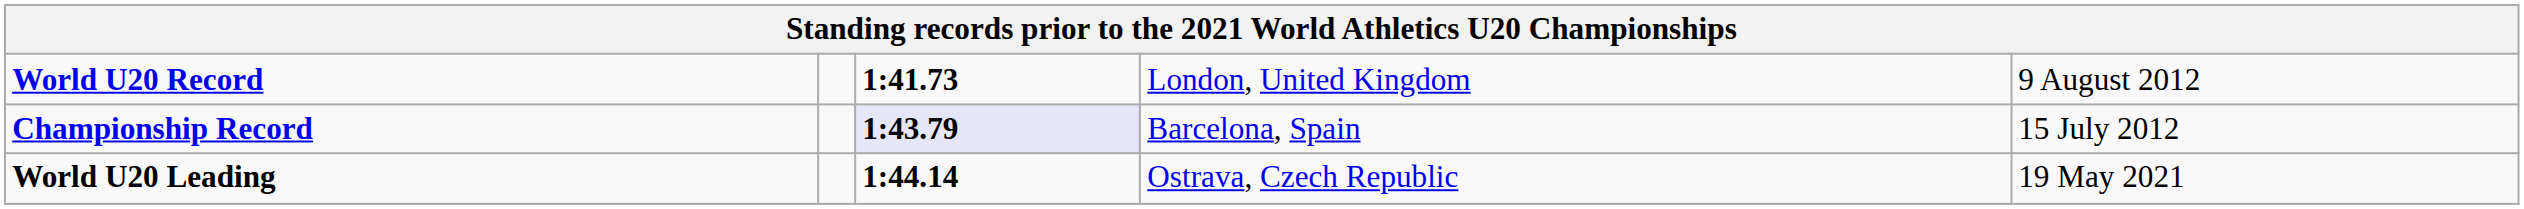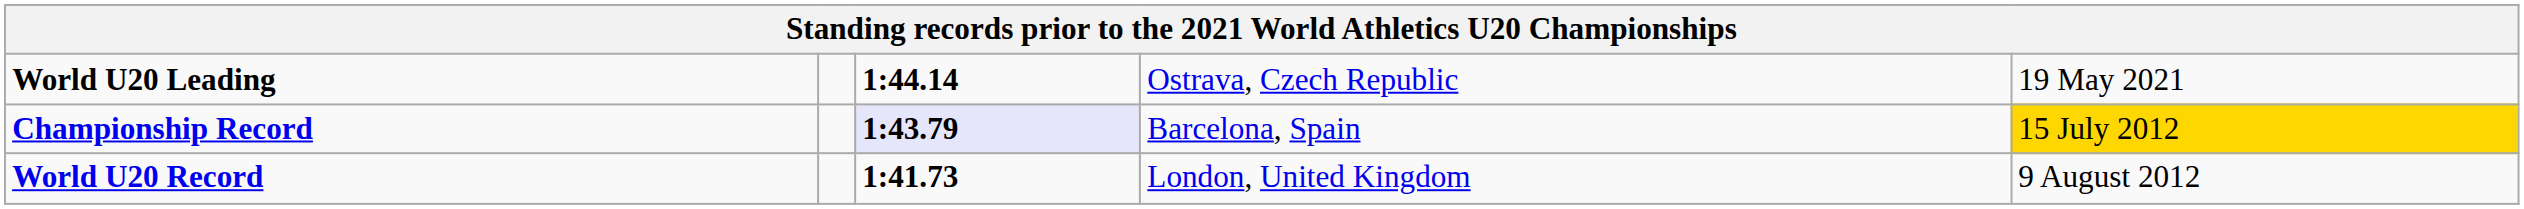 <table class="wikitable" width=65%>
 <tr>
 <th colspan=5>Standing records prior to the 2021 World Athletics U20 Championships</th>
+</tr>
+<tr>
+<td><strong>World U20 Leading</strong></td>
+<td></td>
+<td><strong>1:44.14</strong></td>
+<td><a href='#'>Ostrava</a>, <a href='#'>Czech Republic</a></td>
+<td>19 May 2021</td>
+</tr>
+<tr>
+<td><strong><a href='#'>Championship Record</a></strong></td>
+<td></td>
+<td style="background: lavender;"><strong>1:43.79</strong></td>
+<td><a href='#'>Barcelona</a>, <a href='#'>Spain</a></td>
+<td style="background: gold;">15 July 2012</td>
 </tr>
 <tr>
 <td><strong><a href='#'>World U20 Record</a></strong></td>
 <td></td>
 <td><strong>1:41.73</strong></td>
 <td><a href='#'>London</a>, <a href='#'>United Kingdom</a></td>
 <td>9 August 2012</td>
 </tr>
-<tr>
-<td><strong><a href='#'>Championship Record</a></strong></td>
-<td></td>
-<td style="background: lavender;"><strong>1:43.79</strong></td>
-<td><a href='#'>Barcelona</a>, <a href='#'>Spain</a></td>
-<td>15 July 2012</td>
-</tr>
-<tr>
-<td><strong>World U20 Leading</strong></td>
-<td></td>
-<td><strong>1:44.14</strong></td>
-<td><a href='#'>Ostrava</a>, <a href='#'>Czech Republic</a></td>
-<td>19 May 2021</td>
-</tr>
 </table>
